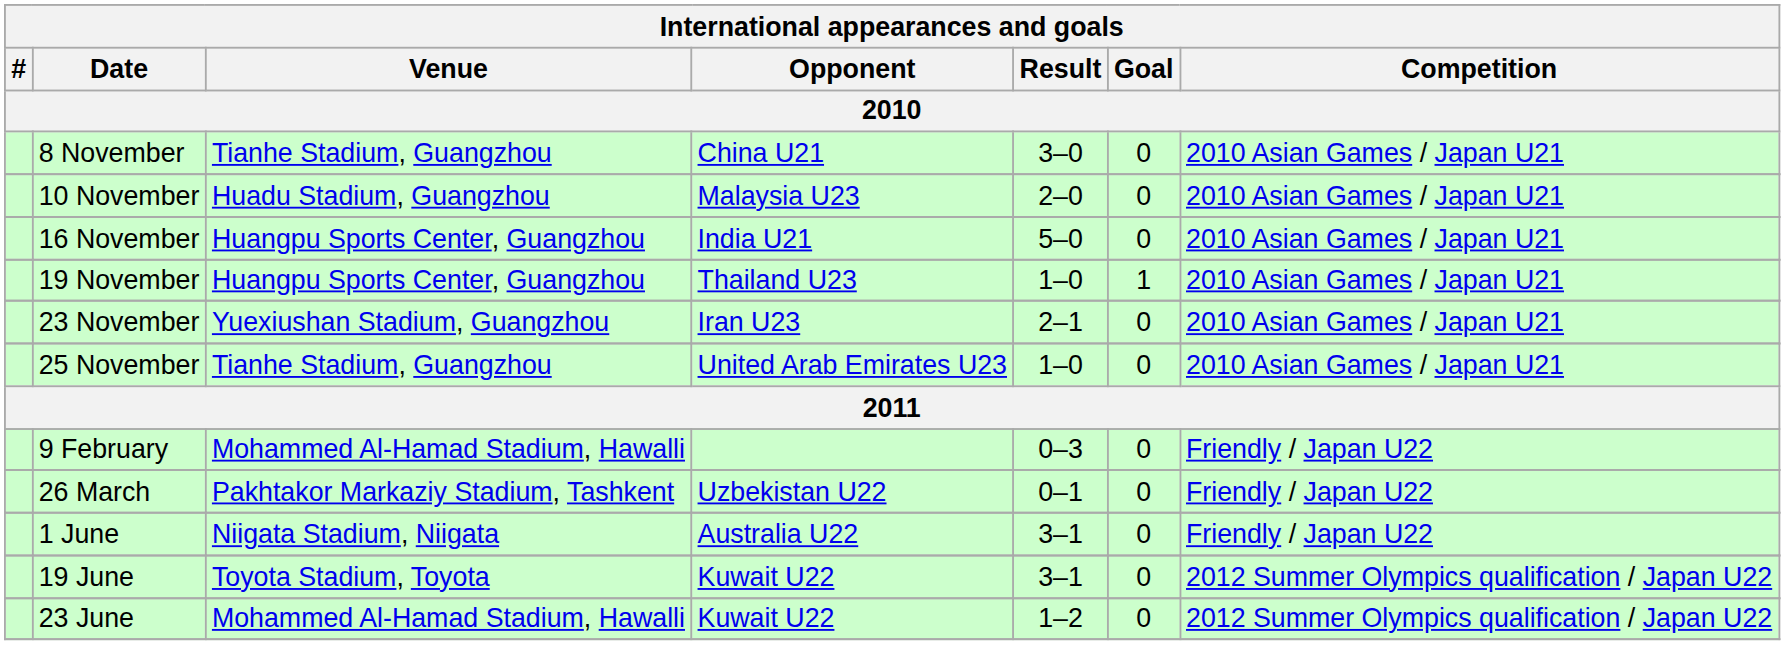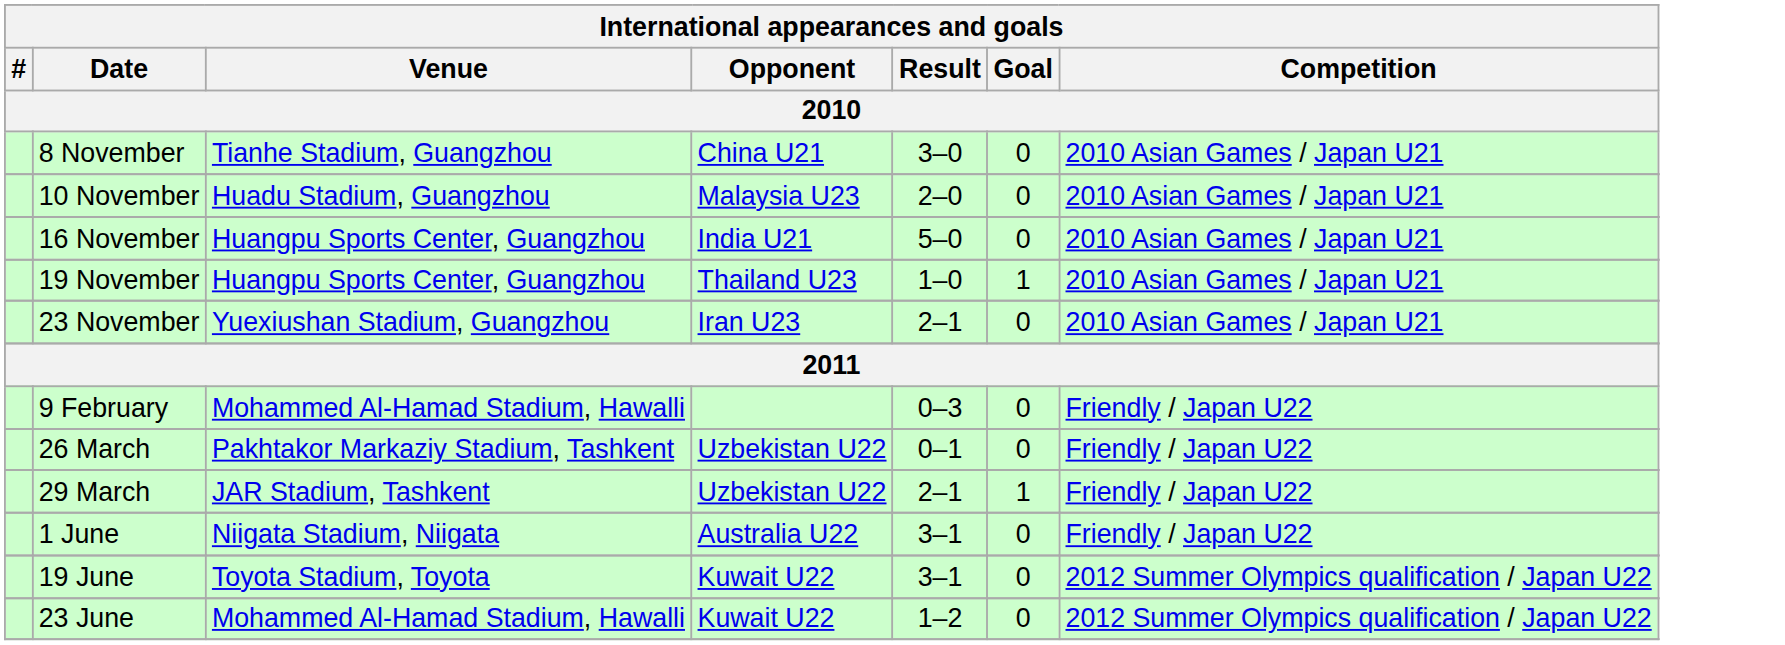 <table class="wikitable collapsible collapsed" style="font-size:90%">
 <tr>
 <th colspan="7"><strong>International appearances and goals</strong></th>
 </tr>
 <tr>
 <th>#</th>
 <th>Date</th>
 <th>Venue</th>
 <th>Opponent</th>
 <th>Result</th>
 <th>Goal</th>
 <th>Competition</th>
 </tr>
 <tr>
 <th colspan="7"><strong>2010</strong></th>
 </tr>
 <tr style="background:#cfc;">
 <td></td>
 <td>8 November</td>
 <td><a href='#'>Tianhe Stadium</a>, <a href='#'>Guangzhou</a></td>
 <td> <a href='#'>China U21</a></td>
 <td align="center">3–0</td>
 <td align="center">0</td>
 <td><a href='#'>2010 Asian Games</a> / <a href='#'>Japan U21</a></td>
 </tr>
 <tr>
 </tr>
 <tr style="background:#cfc;">
 <td></td>
 <td>10 November</td>
 <td><a href='#'>Huadu Stadium</a>, <a href='#'>Guangzhou</a></td>
 <td> <a href='#'>Malaysia U23</a></td>
 <td align="center">2–0</td>
 <td align="center">0</td>
 <td><a href='#'>2010 Asian Games</a> / <a href='#'>Japan U21</a></td>
 </tr>
 <tr>
 </tr>
 <tr style="background:#cfc;">
 <td></td>
 <td>16 November</td>
 <td><a href='#'>Huangpu Sports Center</a>, <a href='#'>Guangzhou</a></td>
 <td> <a href='#'>India U21</a></td>
 <td align="center">5–0</td>
 <td align="center">0</td>
 <td><a href='#'>2010 Asian Games</a> / <a href='#'>Japan U21</a></td>
 </tr>
 <tr>
 </tr>
 <tr style="background:#cfc;">
 <td></td>
 <td>19 November</td>
 <td><a href='#'>Huangpu Sports Center</a>, <a href='#'>Guangzhou</a></td>
 <td> <a href='#'>Thailand U23</a></td>
 <td align="center">1–0</td>
 <td align="center">1</td>
 <td><a href='#'>2010 Asian Games</a> / <a href='#'>Japan U21</a></td>
 </tr>
 <tr>
 </tr>
 <tr style="background:#cfc;">
 <td></td>
 <td>23 November</td>
 <td><a href='#'>Yuexiushan Stadium</a>, <a href='#'>Guangzhou</a></td>
 <td> <a href='#'>Iran U23</a></td>
 <td align="center">2–1</td>
 <td align="center">0</td>
 <td><a href='#'>2010 Asian Games</a> / <a href='#'>Japan U21</a></td>
 </tr>
 <tr>
 </tr>
-<tr style="background:#cfc;">
-<td></td>
-<td>25 November</td>
-<td><a href='#'>Tianhe Stadium</a>, <a href='#'>Guangzhou</a></td>
-<td> <a href='#'>United Arab Emirates U23</a></td>
-<td align="center">1–0</td>
-<td align="center">0</td>
-<td><a href='#'>2010 Asian Games</a> / <a href='#'>Japan U21</a></td>
-</tr>
 <tr>
 <th colspan="7"><strong>2011</strong></th>
 </tr>
 <tr style="background:#cfc;">
 <td></td>
 <td>9 February</td>
 <td><a href='#'>Mohammed Al-Hamad Stadium</a>, <a href='#'>Hawalli</a></td>
 <td></td>
 <td align="center">0–3</td>
 <td align="center">0</td>
 <td><a href='#'>Friendly</a> / <a href='#'>Japan U22</a></td>
 </tr>
 <tr>
 </tr>
 <tr style="background:#cfc;">
 <td></td>
 <td>26 March</td>
 <td><a href='#'>Pakhtakor Markaziy Stadium</a>, <a href='#'>Tashkent</a></td>
 <td> <a href='#'>Uzbekistan U22</a></td>
 <td align="center">0–1</td>
 <td align="center">0</td>
 <td><a href='#'>Friendly</a> / <a href='#'>Japan U22</a></td>
 </tr>
 <tr>
+</tr>
+<tr style="background:#cfc;">
+<td></td>
+<td>29 March</td>
+<td><a href='#'>JAR Stadium</a>, <a href='#'>Tashkent</a></td>
+<td> <a href='#'>Uzbekistan U22</a></td>
+<td align="center">2–1</td>
+<td align="center">1</td>
+<td><a href='#'>Friendly</a> / <a href='#'>Japan U22</a></td>
 </tr>
 <tr>
 </tr>
 <tr style="background:#cfc;">
 <td></td>
 <td>1 June</td>
 <td><a href='#'>Niigata Stadium</a>, <a href='#'>Niigata</a></td>
 <td> <a href='#'>Australia U22</a></td>
 <td align="center">3–1</td>
 <td align="center">0</td>
 <td><a href='#'>Friendly</a> / <a href='#'>Japan U22</a></td>
 </tr>
 <tr>
 </tr>
 <tr style="background:#cfc;">
 <td></td>
 <td>19 June</td>
 <td><a href='#'>Toyota Stadium</a>, <a href='#'>Toyota</a></td>
 <td> <a href='#'>Kuwait U22</a></td>
 <td align="center">3–1</td>
 <td align="center">0</td>
 <td><a href='#'>2012 Summer Olympics qualification</a> / <a href='#'>Japan U22</a></td>
 </tr>
 <tr>
 </tr>
 <tr style="background:#cfc;">
 <td></td>
 <td>23 June</td>
 <td><a href='#'>Mohammed Al-Hamad Stadium</a>, <a href='#'>Hawalli</a></td>
 <td> <a href='#'>Kuwait U22</a></td>
 <td align="center">1–2</td>
 <td align="center">0</td>
 <td><a href='#'>2012 Summer Olympics qualification</a> / <a href='#'>Japan U22</a></td>
 </tr>
 <tr>
 </tr>
 </table>
